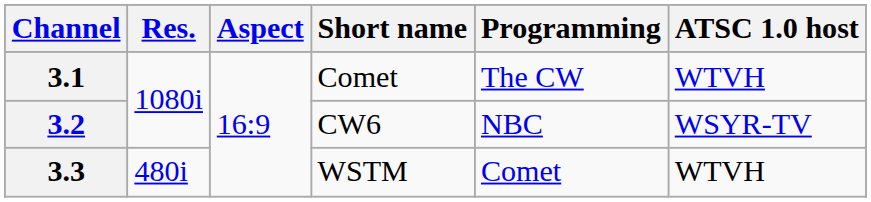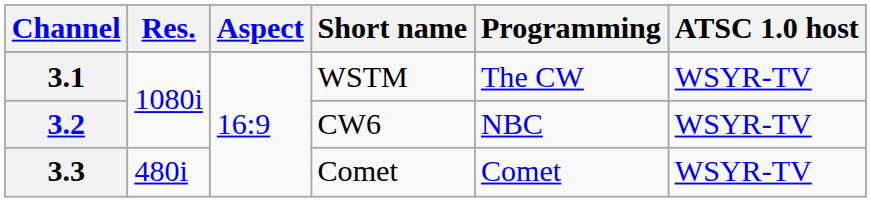 <table class="wikitable">
 <tr>
 <th scope = "col"><a href='#'>Channel</a></th>
 <th scope = "col"><a href='#'>Res.</a></th>
 <th scope = "col"><a href='#'>Aspect</a></th>
 <th scope = "col">Short name</th>
 <th scope = "col">Programming</th>
 <th scope = "col">ATSC 1.0 host</th>
 </tr>
 <tr>
 <th scope = "row">3.1</th>
 <td rowspan=2><a href='#'>1080i</a></td>
 <td rowspan=3><a href='#'>16:9</a></td>
-<td>Comet</td>
+<td>WSTM</td>
 <td><a href='#'>The CW</a></td>
-<td><a href='#'>WTVH</a></td>
+<td><a href='#'>WSYR-TV</a></td>
 </tr>
 <tr>
 <th scope = "row"><a href='#'>3.2</a></th>
 <td>CW6</td>
 <td><a href='#'>NBC</a></td>
 <td><a href='#'>WSYR-TV</a></td>
 </tr>
 <tr>
 <th scope = "row">3.3</th>
 <td><a href='#'>480i</a></td>
-<td>WSTM</td>
+<td>Comet</td>
 <td><a href='#'>Comet</a></td>
-<td>WTVH</td>
+<td><a href='#'>WSYR-TV</a></td>
 </tr>
 </table>
